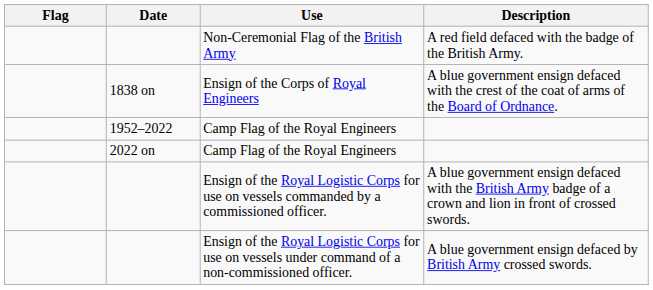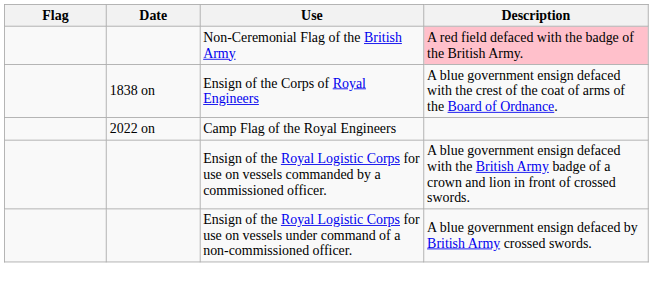 <table class="wikitable">
 <tr style="background:#efefef;">
 <th style="width:110px;">Flag</th>
 <th style="width:100px;">Date</th>
 <th style="width:250px;">Use</th>
 <th style="width:250px;">Description</th>
 </tr>
 <tr>
 <td></td>
 <td></td>
 <td>Non-Ceremonial Flag of the <a href='#'>British Army</a></td>
-<td>A red field defaced with the badge of the British Army.</td>
+<td style="background: pink;">A red field defaced with the badge of the British Army.</td>
 </tr>
 <tr>
 <td></td>
 <td>1838 on</td>
 <td>Ensign of the Corps of <a href='#'>Royal Engineers</a></td>
 <td>A blue government ensign defaced with the crest of the coat of arms of the <a href='#'>Board of Ordnance</a>.</td>
-</tr>
-<tr>
-<td></td>
-<td>1952–2022</td>
-<td>Camp Flag of the Royal Engineers</td>
-<td></td>
 </tr>
 <tr>
 <td></td>
 <td>2022 on</td>
 <td>Camp Flag of the Royal Engineers</td>
 <td></td>
 </tr>
 <tr>
 <td></td>
 <td></td>
 <td>Ensign of the <a href='#'>Royal Logistic Corps</a> for use on vessels commanded by a commissioned officer.</td>
 <td>A blue government ensign defaced with the <a href='#'>British Army</a> badge of a crown and lion in front of crossed swords.</td>
 </tr>
 <tr>
 <td></td>
 <td></td>
 <td>Ensign of the <a href='#'>Royal Logistic Corps</a> for use on vessels under command of a non-commissioned officer.</td>
 <td>A blue government ensign defaced by <a href='#'>British Army</a> crossed swords.</td>
 </tr>
 </table>
